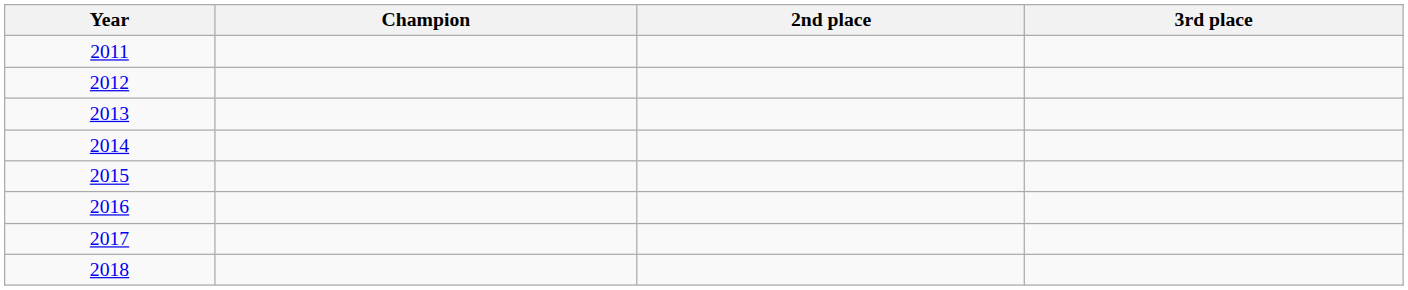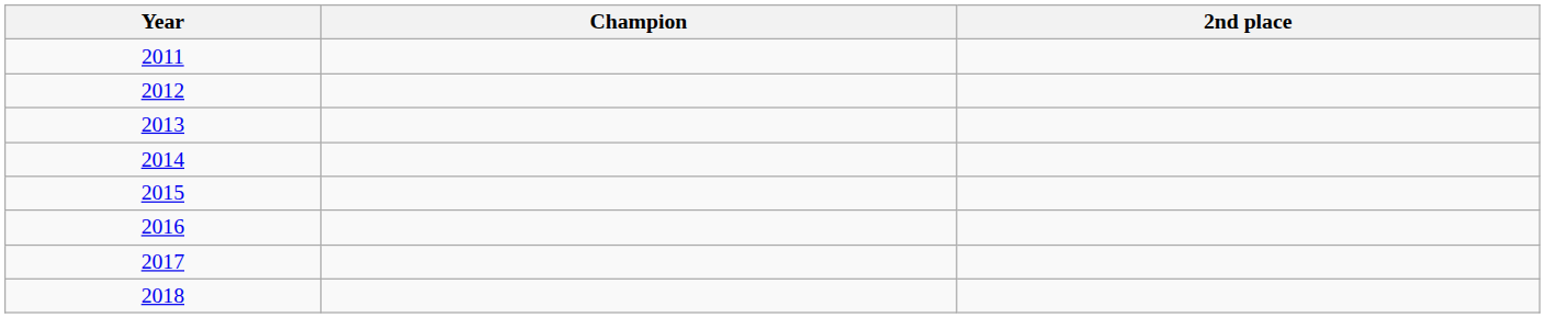 <table class="wikitable" width=90%>
 <tr bgcolor="#efefef" align=left>
 <th>Year</th>
 <th>Champion</th>
 <th>2nd place</th>
-<th>3rd place</th>
 </tr>
 <tr>
 <td align="center"><a href='#'>2011</a></td>
-<td></td>
 <td></td>
 <td></td>
 </tr>
 <tr>
 <td align="center"><a href='#'>2012</a></td>
 <td></td>
 <td></td>
-<td></td>
 </tr>
 <tr>
 <td align="center"><a href='#'>2013</a></td>
-<td></td>
 <td></td>
 <td></td>
 </tr>
 <tr>
 <td align="center"><a href='#'>2014</a></td>
 <td></td>
 <td></td>
-<td></td>
 </tr>
 <tr>
 <td align="center"><a href='#'>2015</a></td>
-<td></td>
 <td></td>
 <td></td>
 </tr>
 <tr>
 <td align="center"><a href='#'>2016</a></td>
 <td></td>
 <td></td>
-<td></td>
 </tr>
 <tr>
 <td align="center"><a href='#'>2017</a></td>
-<td></td>
 <td></td>
 <td></td>
 </tr>
 <tr>
 <td align="center"><a href='#'>2018</a></td>
 <td></td>
 <td></td>
-<td></td>
 </tr>
 </table>
